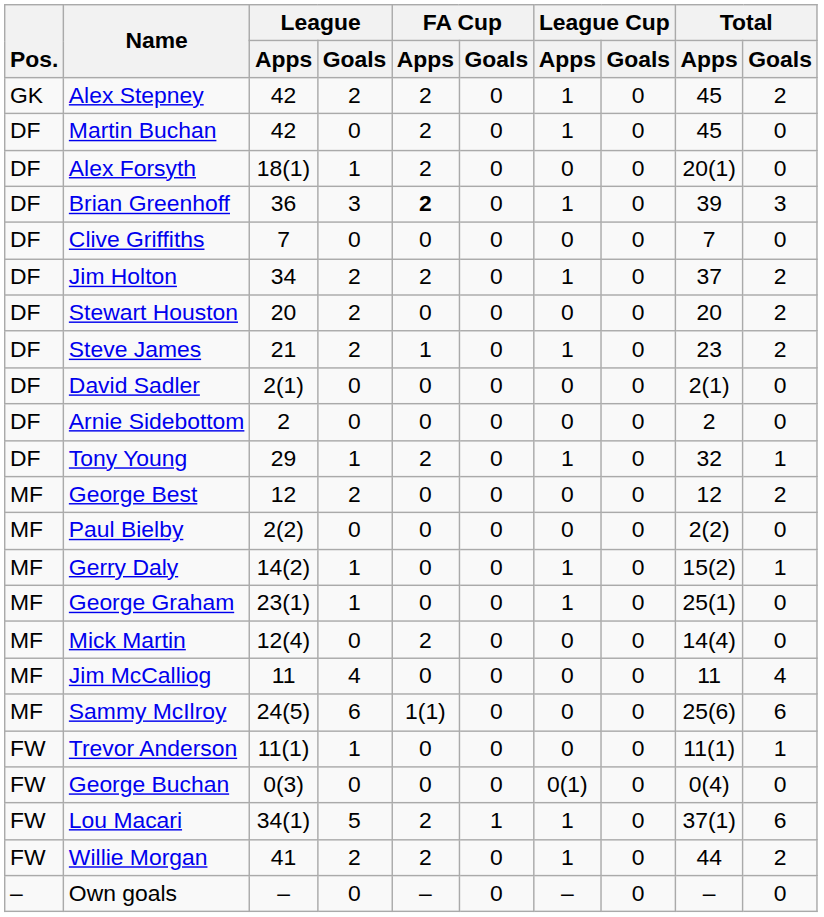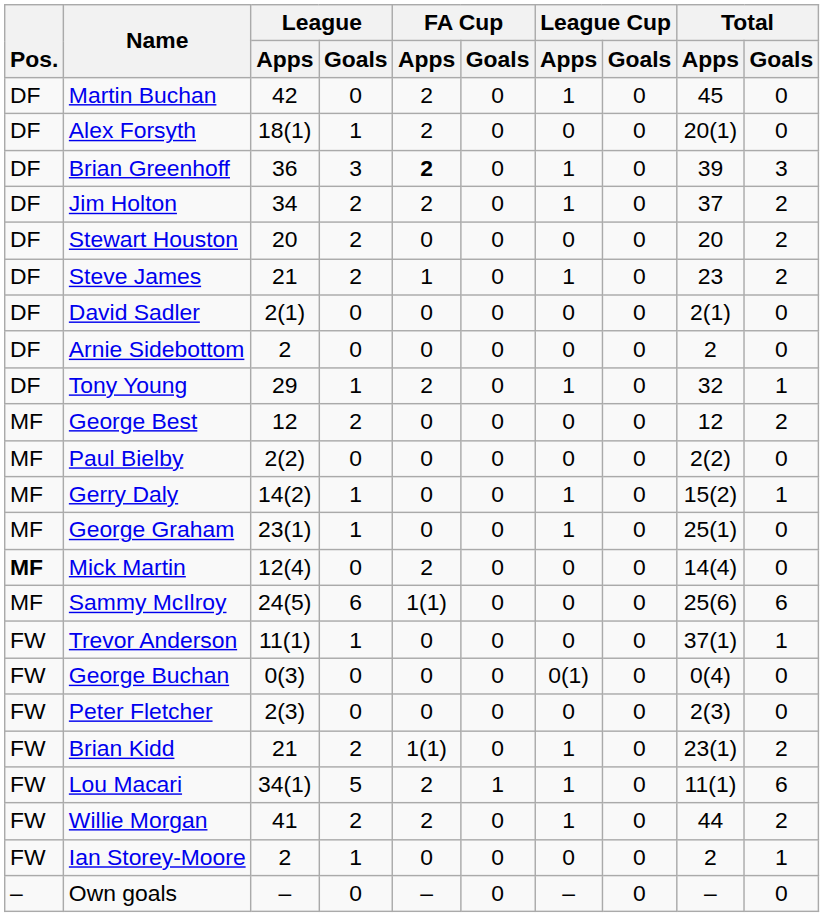 <table class="wikitable" style="text-align:center">
 <tr>
 <th rowspan="2" valign="bottom">Pos.</th>
 <th rowspan="2">Name</th>
 <th colspan="2" width="85">League</th>
 <th colspan="2" width="85">FA Cup</th>
 <th colspan="2" width="85">League Cup</th>
 <th colspan="2" width="85">Total</th>
 </tr>
 <tr>
 <th>Apps</th>
 <th>Goals</th>
 <th>Apps</th>
 <th>Goals</th>
 <th>Apps</th>
 <th>Goals</th>
 <th>Apps</th>
 <th>Goals</th>
-</tr>
-<tr>
-<td align="left">GK</td>
-<td align="left"> <a href='#'>Alex Stepney</a></td>
-<td>42</td>
-<td>2</td>
-<td>2</td>
-<td>0</td>
-<td>1</td>
-<td>0</td>
-<td>45</td>
-<td>2</td>
 </tr>
 <tr>
 <td align="left">DF</td>
 <td align="left"> <a href='#'>Martin Buchan</a></td>
 <td>42</td>
 <td>0</td>
 <td>2</td>
 <td>0</td>
 <td>1</td>
 <td>0</td>
 <td>45</td>
 <td>0</td>
 </tr>
 <tr>
 <td align="left">DF</td>
 <td align="left"> <a href='#'>Alex Forsyth</a></td>
 <td>18(1)</td>
 <td>1</td>
 <td>2</td>
 <td>0</td>
 <td>0</td>
 <td>0</td>
 <td>20(1)</td>
 <td>0</td>
 </tr>
 <tr>
 <td align="left">DF</td>
 <td align="left"> <a href='#'>Brian Greenhoff</a></td>
 <td>36</td>
 <td>3</td>
 <td><strong>2</strong></td>
 <td>0</td>
 <td>1</td>
 <td>0</td>
 <td>39</td>
 <td>3</td>
-</tr>
-<tr>
-<td align="left">DF</td>
-<td align="left"> <a href='#'>Clive Griffiths</a></td>
-<td>7</td>
-<td>0</td>
-<td>0</td>
-<td>0</td>
-<td>0</td>
-<td>0</td>
-<td>7</td>
-<td>0</td>
 </tr>
 <tr>
 <td align="left">DF</td>
 <td align="left"> <a href='#'>Jim Holton</a></td>
 <td>34</td>
 <td>2</td>
 <td>2</td>
 <td>0</td>
 <td>1</td>
 <td>0</td>
 <td>37</td>
 <td>2</td>
 </tr>
 <tr>
 <td align="left">DF</td>
 <td align="left"> <a href='#'>Stewart Houston</a></td>
 <td>20</td>
 <td>2</td>
 <td>0</td>
 <td>0</td>
 <td>0</td>
 <td>0</td>
 <td>20</td>
 <td>2</td>
 </tr>
 <tr>
 <td align="left">DF</td>
 <td align="left"> <a href='#'>Steve James</a></td>
 <td>21</td>
 <td>2</td>
 <td>1</td>
 <td>0</td>
 <td>1</td>
 <td>0</td>
 <td>23</td>
 <td>2</td>
 </tr>
 <tr>
 <td align="left">DF</td>
 <td align="left"> <a href='#'>David Sadler</a></td>
 <td>2(1)</td>
 <td>0</td>
 <td>0</td>
 <td>0</td>
 <td>0</td>
 <td>0</td>
 <td>2(1)</td>
 <td>0</td>
 </tr>
 <tr>
 <td align="left">DF</td>
 <td align="left"> <a href='#'>Arnie Sidebottom</a></td>
 <td>2</td>
 <td>0</td>
 <td>0</td>
 <td>0</td>
 <td>0</td>
 <td>0</td>
 <td>2</td>
 <td>0</td>
 </tr>
 <tr>
 <td align="left">DF</td>
 <td align="left"> <a href='#'>Tony Young</a></td>
 <td>29</td>
 <td>1</td>
 <td>2</td>
 <td>0</td>
 <td>1</td>
 <td>0</td>
 <td>32</td>
 <td>1</td>
 </tr>
 <tr>
 <td align="left">MF</td>
 <td align="left"> <a href='#'>George Best</a></td>
 <td>12</td>
 <td>2</td>
 <td>0</td>
 <td>0</td>
 <td>0</td>
 <td>0</td>
 <td>12</td>
 <td>2</td>
 </tr>
 <tr>
 <td align="left">MF</td>
 <td align="left"> <a href='#'>Paul Bielby</a></td>
 <td>2(2)</td>
 <td>0</td>
 <td>0</td>
 <td>0</td>
 <td>0</td>
 <td>0</td>
 <td>2(2)</td>
 <td>0</td>
 </tr>
 <tr>
 <td align="left">MF</td>
 <td align="left"> <a href='#'>Gerry Daly</a></td>
 <td>14(2)</td>
 <td>1</td>
 <td>0</td>
 <td>0</td>
 <td>1</td>
 <td>0</td>
 <td>15(2)</td>
 <td>1</td>
 </tr>
 <tr>
 <td align="left">MF</td>
 <td align="left"> <a href='#'>George Graham</a></td>
 <td>23(1)</td>
 <td>1</td>
 <td>0</td>
 <td>0</td>
 <td>1</td>
 <td>0</td>
 <td>25(1)</td>
 <td>0</td>
 </tr>
 <tr>
-<td align="left">MF</td>
+<td align="left"><strong>MF</strong></td>
 <td align="left"> <a href='#'>Mick Martin</a></td>
 <td>12(4)</td>
 <td>0</td>
 <td>2</td>
 <td>0</td>
 <td>0</td>
 <td>0</td>
 <td>14(4)</td>
 <td>0</td>
-</tr>
-<tr>
-<td align="left">MF</td>
-<td align="left"> <a href='#'>Jim McCalliog</a></td>
-<td>11</td>
-<td>4</td>
-<td>0</td>
-<td>0</td>
-<td>0</td>
-<td>0</td>
-<td>11</td>
-<td>4</td>
 </tr>
 <tr>
 <td align="left">MF</td>
 <td align="left"> <a href='#'>Sammy McIlroy</a></td>
 <td>24(5)</td>
 <td>6</td>
 <td>1(1)</td>
 <td>0</td>
 <td>0</td>
 <td>0</td>
 <td>25(6)</td>
 <td>6</td>
 </tr>
 <tr>
 <td align="left">FW</td>
 <td align="left"> <a href='#'>Trevor Anderson</a></td>
 <td>11(1)</td>
 <td>1</td>
 <td>0</td>
 <td>0</td>
 <td>0</td>
 <td>0</td>
-<td>11(1)</td>
+<td>37(1)</td>
 <td>1</td>
 </tr>
 <tr>
 <td align="left">FW</td>
 <td align="left"> <a href='#'>George Buchan</a></td>
 <td>0(3)</td>
 <td>0</td>
 <td>0</td>
 <td>0</td>
 <td>0(1)</td>
 <td>0</td>
 <td>0(4)</td>
 <td>0</td>
 </tr>
 <tr>
 <td align="left">FW</td>
+<td align="left"> <a href='#'>Peter Fletcher</a></td>
+<td>2(3)</td>
+<td>0</td>
+<td>0</td>
+<td>0</td>
+<td>0</td>
+<td>0</td>
+<td>2(3)</td>
+<td>0</td>
+</tr>
+<tr>
+<td align="left">FW</td>
+<td align="left"> <a href='#'>Brian Kidd</a></td>
+<td>21</td>
+<td>2</td>
+<td>1(1)</td>
+<td>0</td>
+<td>1</td>
+<td>0</td>
+<td>23(1)</td>
+<td>2</td>
+</tr>
+<tr>
+<td align="left">FW</td>
 <td align="left"> <a href='#'>Lou Macari</a></td>
 <td>34(1)</td>
 <td>5</td>
 <td>2</td>
 <td>1</td>
 <td>1</td>
 <td>0</td>
-<td>37(1)</td>
+<td>11(1)</td>
 <td>6</td>
 </tr>
 <tr>
 <td align="left">FW</td>
 <td align="left"> <a href='#'>Willie Morgan</a></td>
 <td>41</td>
 <td>2</td>
 <td>2</td>
 <td>0</td>
 <td>1</td>
 <td>0</td>
 <td>44</td>
 <td>2</td>
 </tr>
 <tr>
+<td align="left">FW</td>
+<td align="left"> <a href='#'>Ian Storey-Moore</a></td>
+<td>2</td>
+<td>1</td>
+<td>0</td>
+<td>0</td>
+<td>0</td>
+<td>0</td>
+<td>2</td>
+<td>1</td>
+</tr>
+<tr>
 <td align="left">–</td>
 <td align="left">Own goals</td>
 <td>–</td>
 <td>0</td>
 <td>–</td>
 <td>0</td>
 <td>–</td>
 <td>0</td>
 <td>–</td>
 <td>0</td>
 </tr>
 </table>
